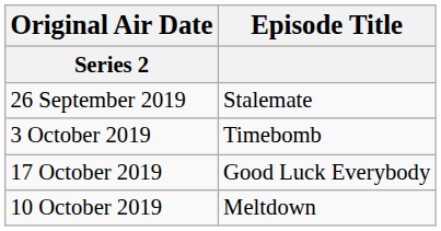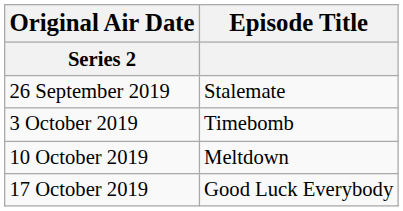 <table class="wikitable">
 <tr>
 <th><big>Original Air Date</big></th>
 <th><big>Episode Title</big></th>
 </tr>
 <tr>
 <th>Series 2</th>
 <th></th>
 </tr>
 <tr>
 <td>26 September 2019</td>
 <td>Stalemate</td>
 </tr>
 <tr>
 <td>3 October 2019</td>
 <td>Timebomb</td>
 </tr>
 <tr>
+<td>10 October 2019</td>
+<td>Meltdown</td>
+</tr>
+<tr>
 <td>17 October 2019</td>
 <td>Good Luck Everybody</td>
 </tr>
-<tr>
-<td>10 October 2019</td>
-<td>Meltdown</td>
-</tr>
 </table>
